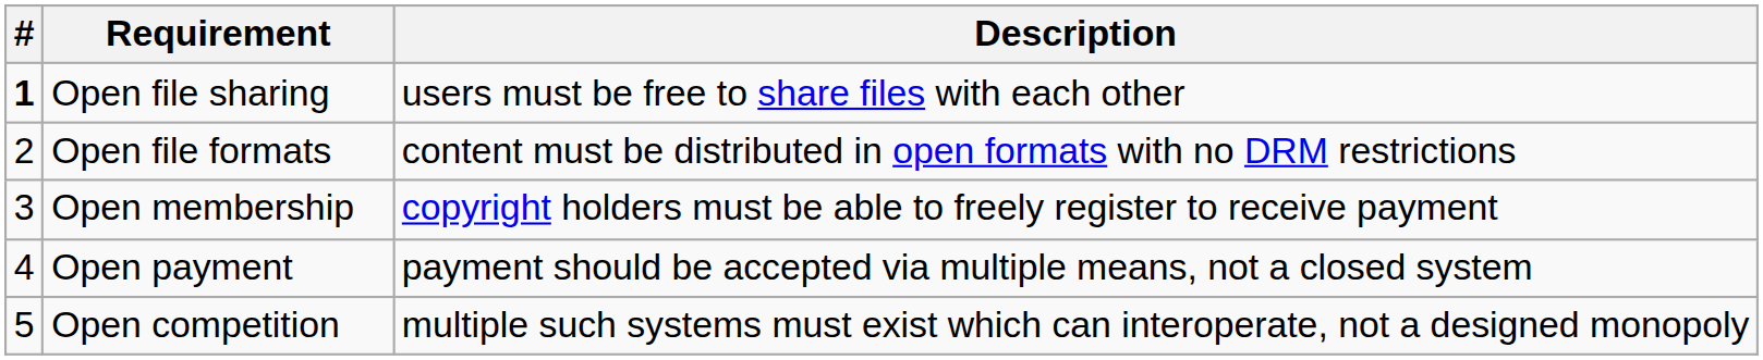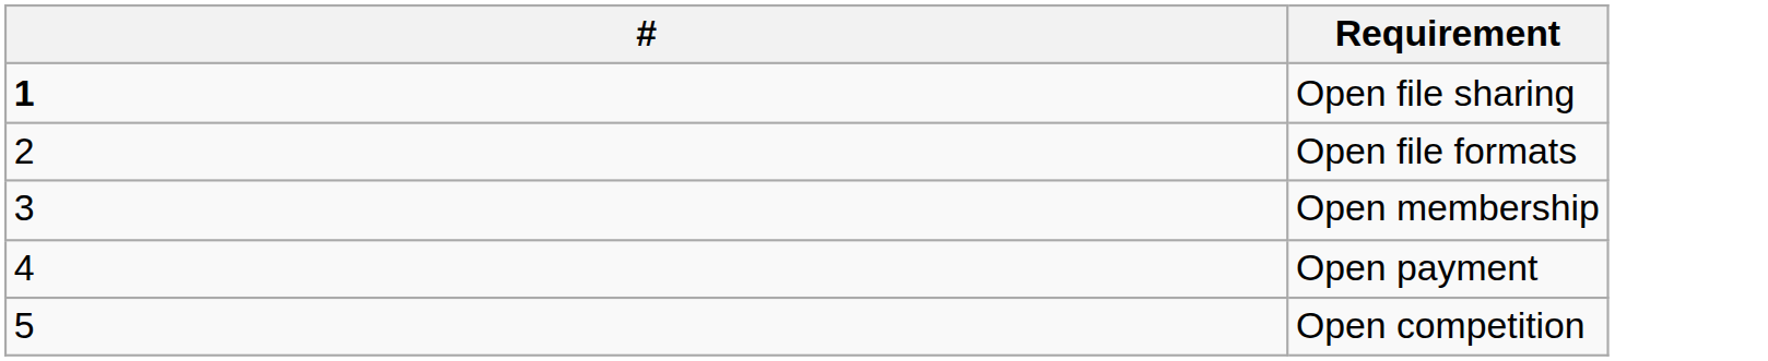 <table class="wikitable">
 <tr>
 <th>#</th>
 <th style="width: 20%;">Requirement</th>
-<th>Description</th>
 </tr>
 <tr>
 <td><strong>1</strong></td>
 <td>Open file sharing</td>
-<td>users must be free to <a href='#'>share files</a> with each other</td>
 </tr>
 <tr>
 <td>2</td>
 <td>Open file formats</td>
-<td>content must be distributed in <a href='#'>open formats</a> with no <a href='#'>DRM</a> restrictions</td>
 </tr>
 <tr>
 <td>3</td>
 <td>Open membership</td>
-<td><a href='#'>copyright</a> holders must be able to freely register to receive payment</td>
 </tr>
 <tr>
 <td>4</td>
 <td>Open payment</td>
-<td>payment should be accepted via multiple means, not a closed system</td>
 </tr>
 <tr>
 <td>5</td>
 <td>Open competition</td>
-<td>multiple such systems must exist which can interoperate, not a designed monopoly</td>
 </tr>
 </table>
